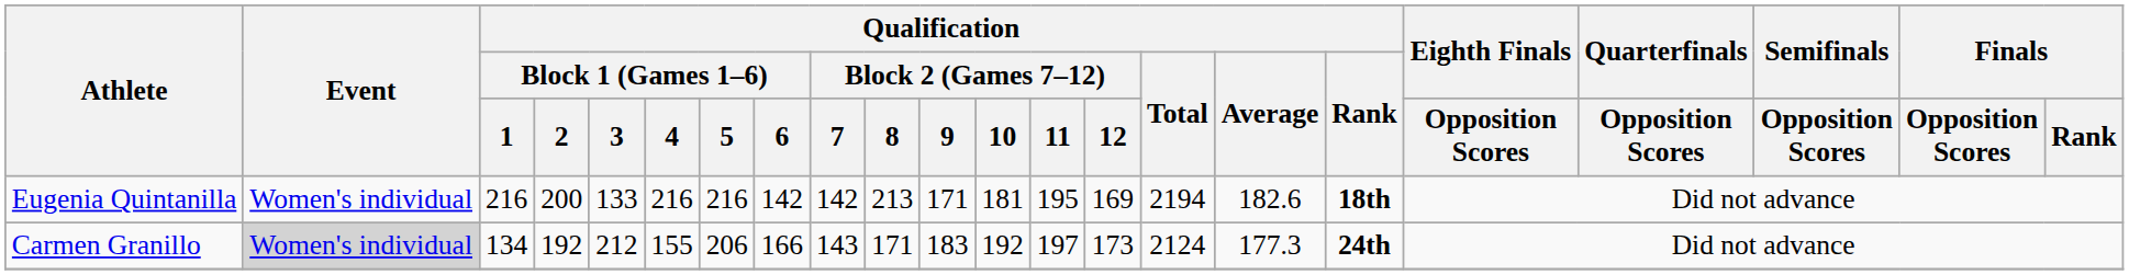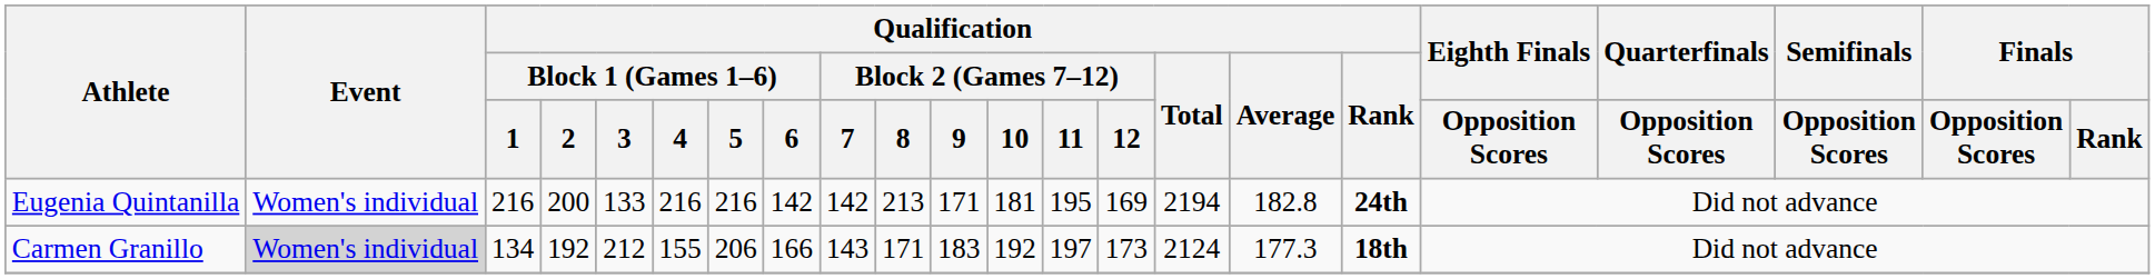 <table class="wikitable" border="1" style="font-size:90%">
 <tr>
 <th rowspan=3>Athlete</th>
 <th rowspan=3>Event</th>
 <th colspan=15>Qualification</th>
 <th rowspan=2>Eighth Finals</th>
 <th rowspan=2>Quarterfinals</th>
 <th rowspan=2>Semifinals</th>
 <th rowspan=2 colspan=2>Finals</th>
 </tr>
 <tr>
 <th colspan=6>Block 1 (Games 1–6)</th>
 <th colspan=6>Block 2 (Games 7–12)</th>
 <th rowspan=2>Total</th>
 <th rowspan=2>Average</th>
 <th rowspan=2>Rank</th>
 </tr>
 <tr>
 <th>1</th>
 <th>2</th>
 <th>3</th>
 <th>4</th>
 <th>5</th>
 <th>6</th>
 <th>7</th>
 <th>8</th>
 <th>9</th>
 <th>10</th>
 <th>11</th>
 <th>12</th>
 <th>Opposition<br>Scores</th>
 <th>Opposition<br>Scores</th>
 <th>Opposition<br>Scores</th>
 <th>Opposition<br>Scores</th>
 <th>Rank</th>
 </tr>
 <tr>
 <td><a href='#'>Eugenia Quintanilla</a></td>
 <td><a href='#'>Women's individual</a><br></td>
 <td align=center>216</td>
 <td align=center>200</td>
 <td align=center>133</td>
 <td align=center>216</td>
 <td align=center>216</td>
 <td align=center>142</td>
 <td align=center>142</td>
 <td align=center>213</td>
 <td align=center>171</td>
 <td align=center>181</td>
 <td align=center>195</td>
 <td align=center>169</td>
 <td align=center>2194</td>
-<td align=center>182.6</td>
-<td align=center><strong>18th</strong></td>
+<td align=center>182.8</td>
+<td align=center><strong>24th</strong></td>
 <td align=center colspan="7">Did not advance</td>
 </tr>
 <tr>
 <td><a href='#'>Carmen Granillo</a></td>
 <td style="background: lightgrey;"><a href='#'>Women's individual</a><br></td>
 <td align=center>134</td>
 <td align=center>192</td>
 <td align=center>212</td>
 <td align=center>155</td>
 <td align=center>206</td>
 <td align=center>166</td>
 <td align=center>143</td>
 <td align=center>171</td>
 <td align=center>183</td>
 <td align=center>192</td>
 <td align=center>197</td>
 <td align=center>173</td>
 <td align=center>2124</td>
 <td align=center>177.3</td>
-<td align=center><strong>24th</strong></td>
+<td align=center><strong>18th</strong></td>
 <td align=center colspan="7">Did not advance</td>
 </tr>
 <tr>
 </tr>
 </table>
